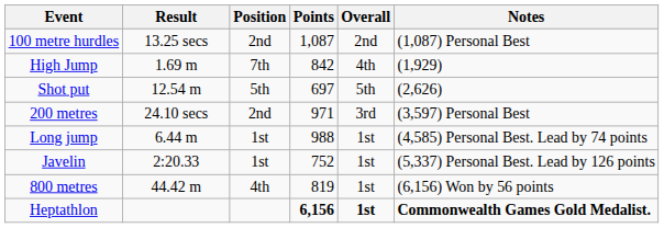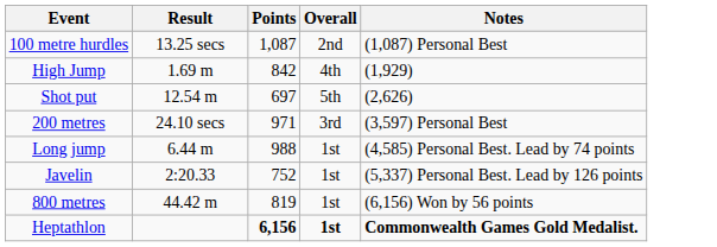 <table class="wikitable">
 <tr style="background: #cccccc">
 <th>Event</th>
 <th width=105>Result</th>
-<th>Position</th>
 <th>Points</th>
 <th width=50>Overall</th>
 <th>Notes</th>
 </tr>
 <tr>
 <td align="center"><a href='#'>100 metre hurdles</a></td>
 <td align="center">13.25 secs</td>
-<td align="center">2nd</td>
 <td align="right">1,087</td>
 <td align="center">2nd</td>
 <td>(1,087) Personal Best</td>
 </tr>
 <tr>
 <td align="center"><a href='#'>High Jump</a></td>
 <td align="center">1.69 m</td>
-<td align="center">7th</td>
 <td align="right">842</td>
 <td align="center">4th</td>
 <td>(1,929)</td>
 </tr>
 <tr>
 <td align="center"><a href='#'>Shot put</a></td>
 <td align="center">12.54 m</td>
-<td align="center">5th</td>
 <td align="right">697</td>
 <td align="center">5th</td>
 <td>(2,626)</td>
 </tr>
 <tr>
 <td align="center"><a href='#'>200 metres</a></td>
 <td align="center">24.10 secs</td>
-<td align="center">2nd</td>
 <td align="right">971</td>
 <td align="center">3rd</td>
 <td>(3,597) Personal Best</td>
 </tr>
 <tr>
 <td align="center"><a href='#'>Long jump</a></td>
 <td align="center">6.44 m</td>
-<td align="center">1st</td>
 <td align="right">988</td>
 <td align="center">1st</td>
 <td>(4,585) Personal Best. Lead by 74 points</td>
 </tr>
 <tr>
 <td align="center"><a href='#'>Javelin</a></td>
 <td align="center">2:20.33</td>
-<td align="center">1st</td>
 <td align="right">752</td>
 <td align="center">1st</td>
 <td>(5,337) Personal Best. Lead by 126 points</td>
 </tr>
 <tr>
 <td align="center"><a href='#'>800 metres</a></td>
 <td align="center">44.42 m</td>
-<td align="center">4th</td>
 <td align="right">819</td>
 <td align="center">1st</td>
 <td>(6,156) Won by 56 points</td>
 </tr>
 <tr>
 <td align="center"><a href='#'>Heptathlon</a></td>
 <td></td>
-<td></td>
 <td align="right"><strong>6,156</strong></td>
 <td align="center"><strong>1st</strong></td>
 <td><strong>Commonwealth Games Gold Medalist.</strong></td>
 </tr>
 </table>
